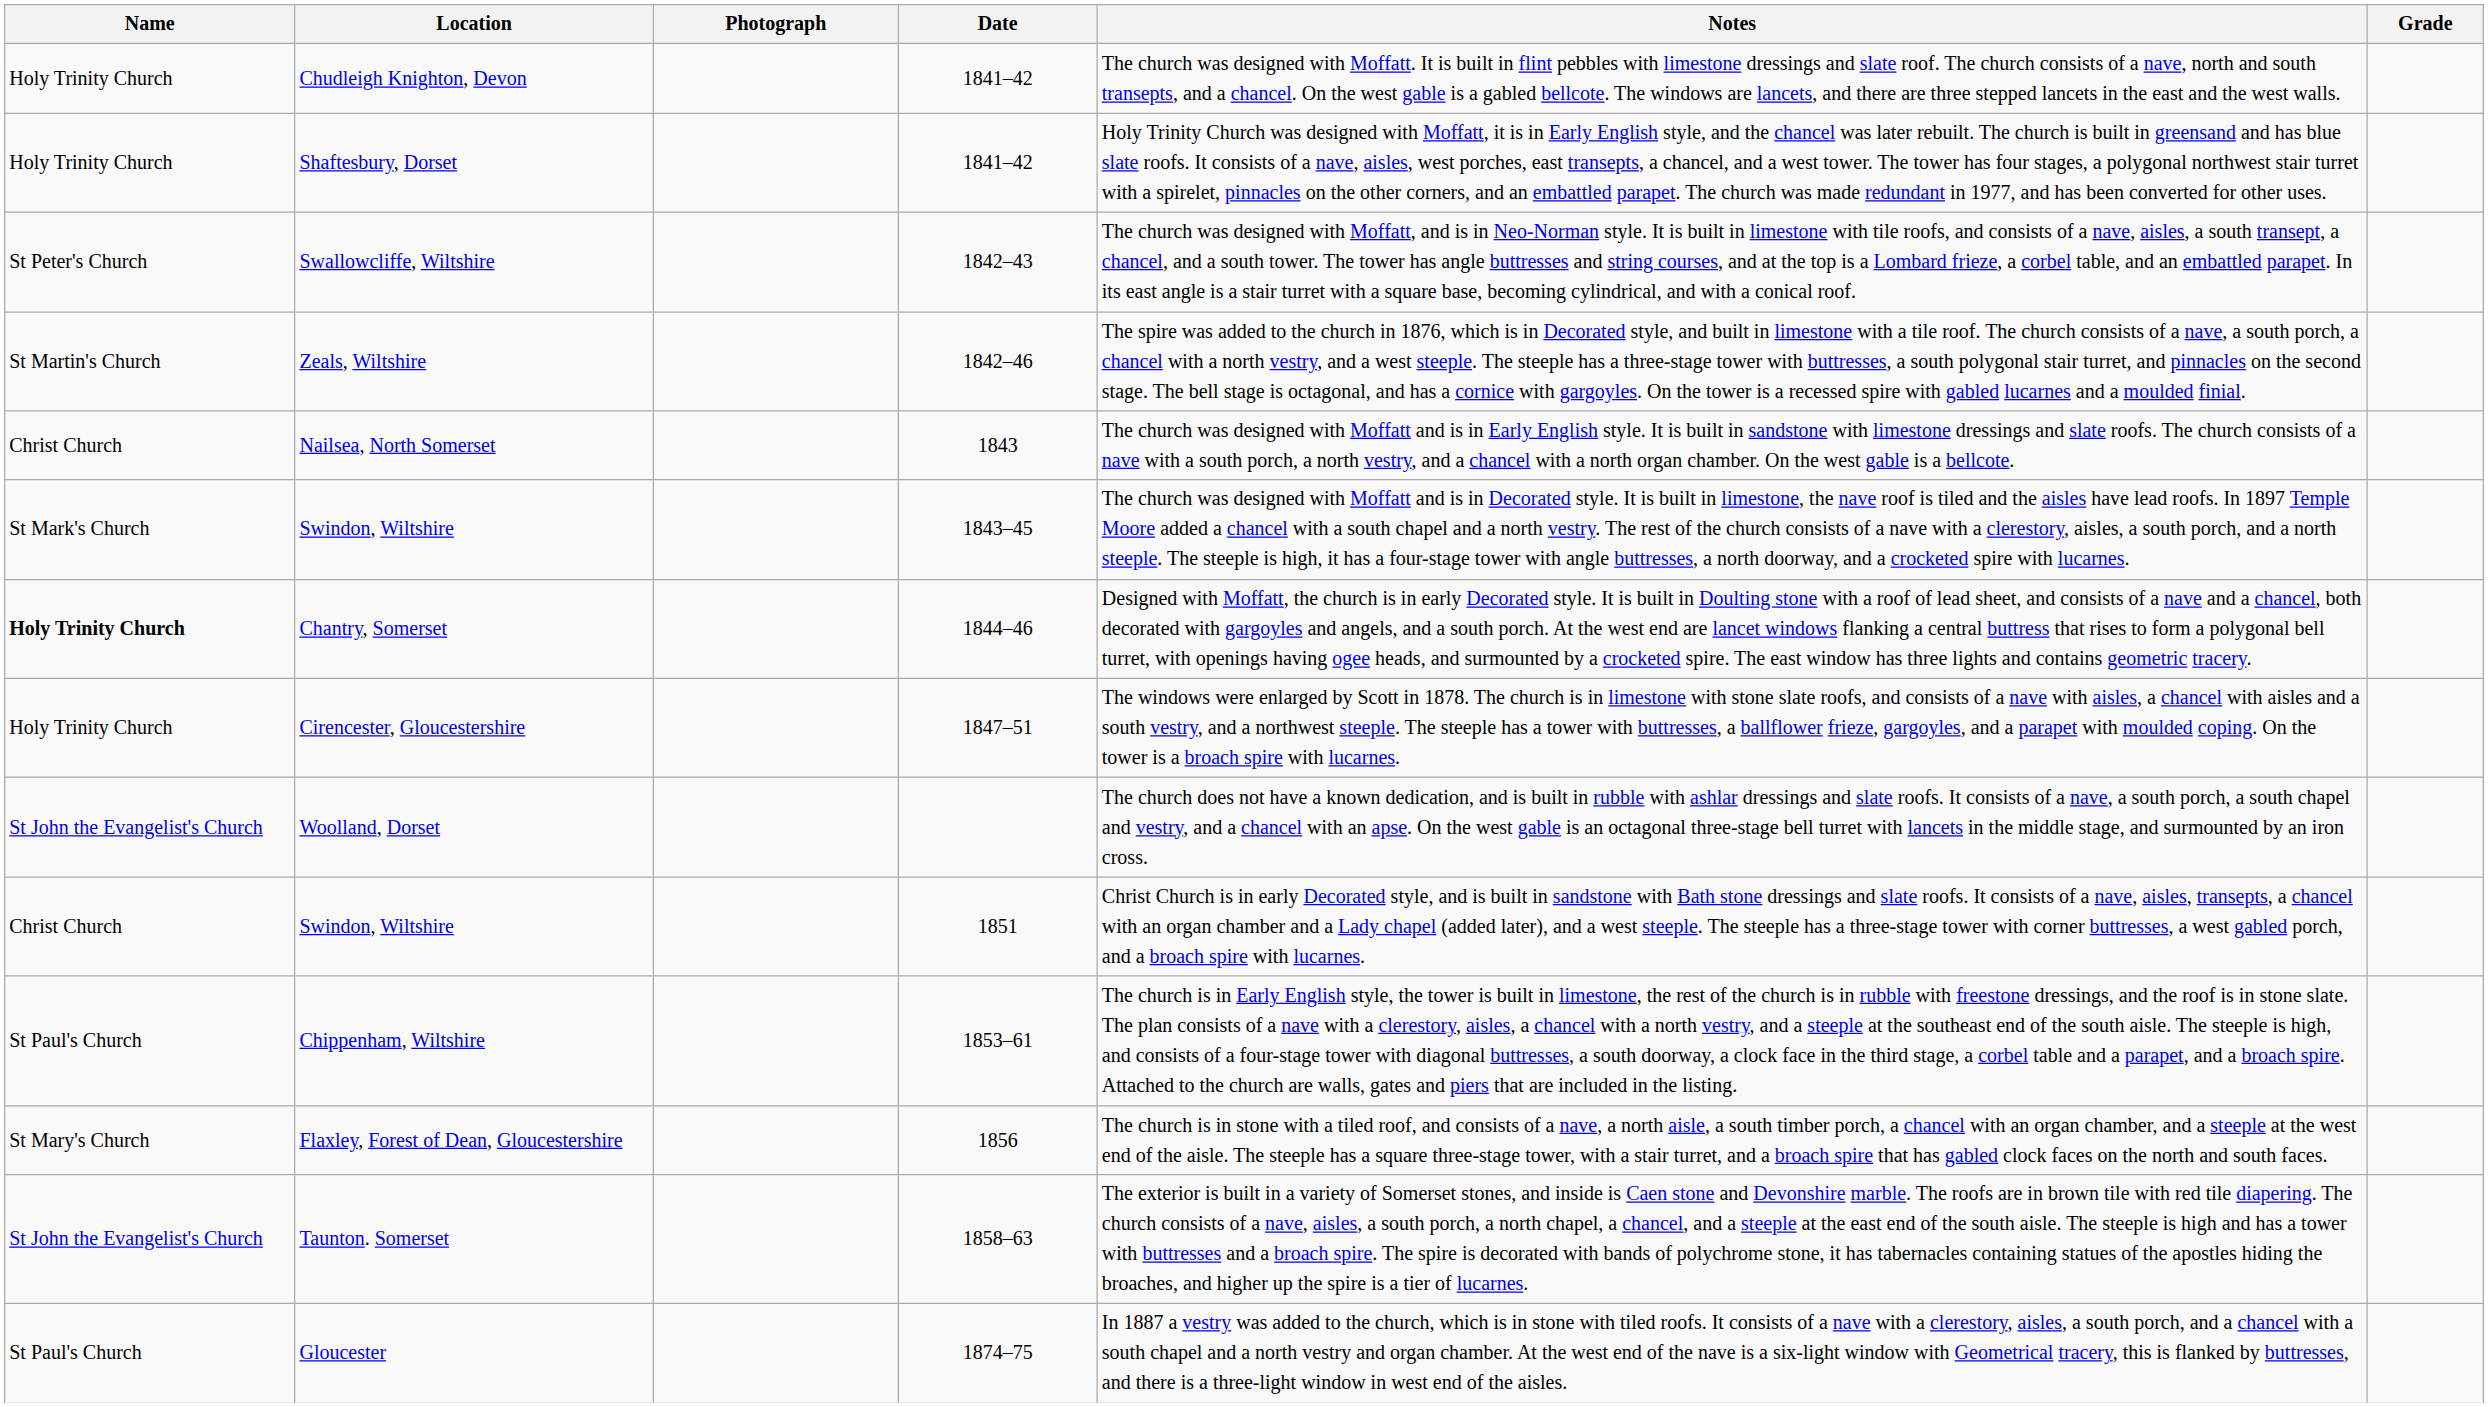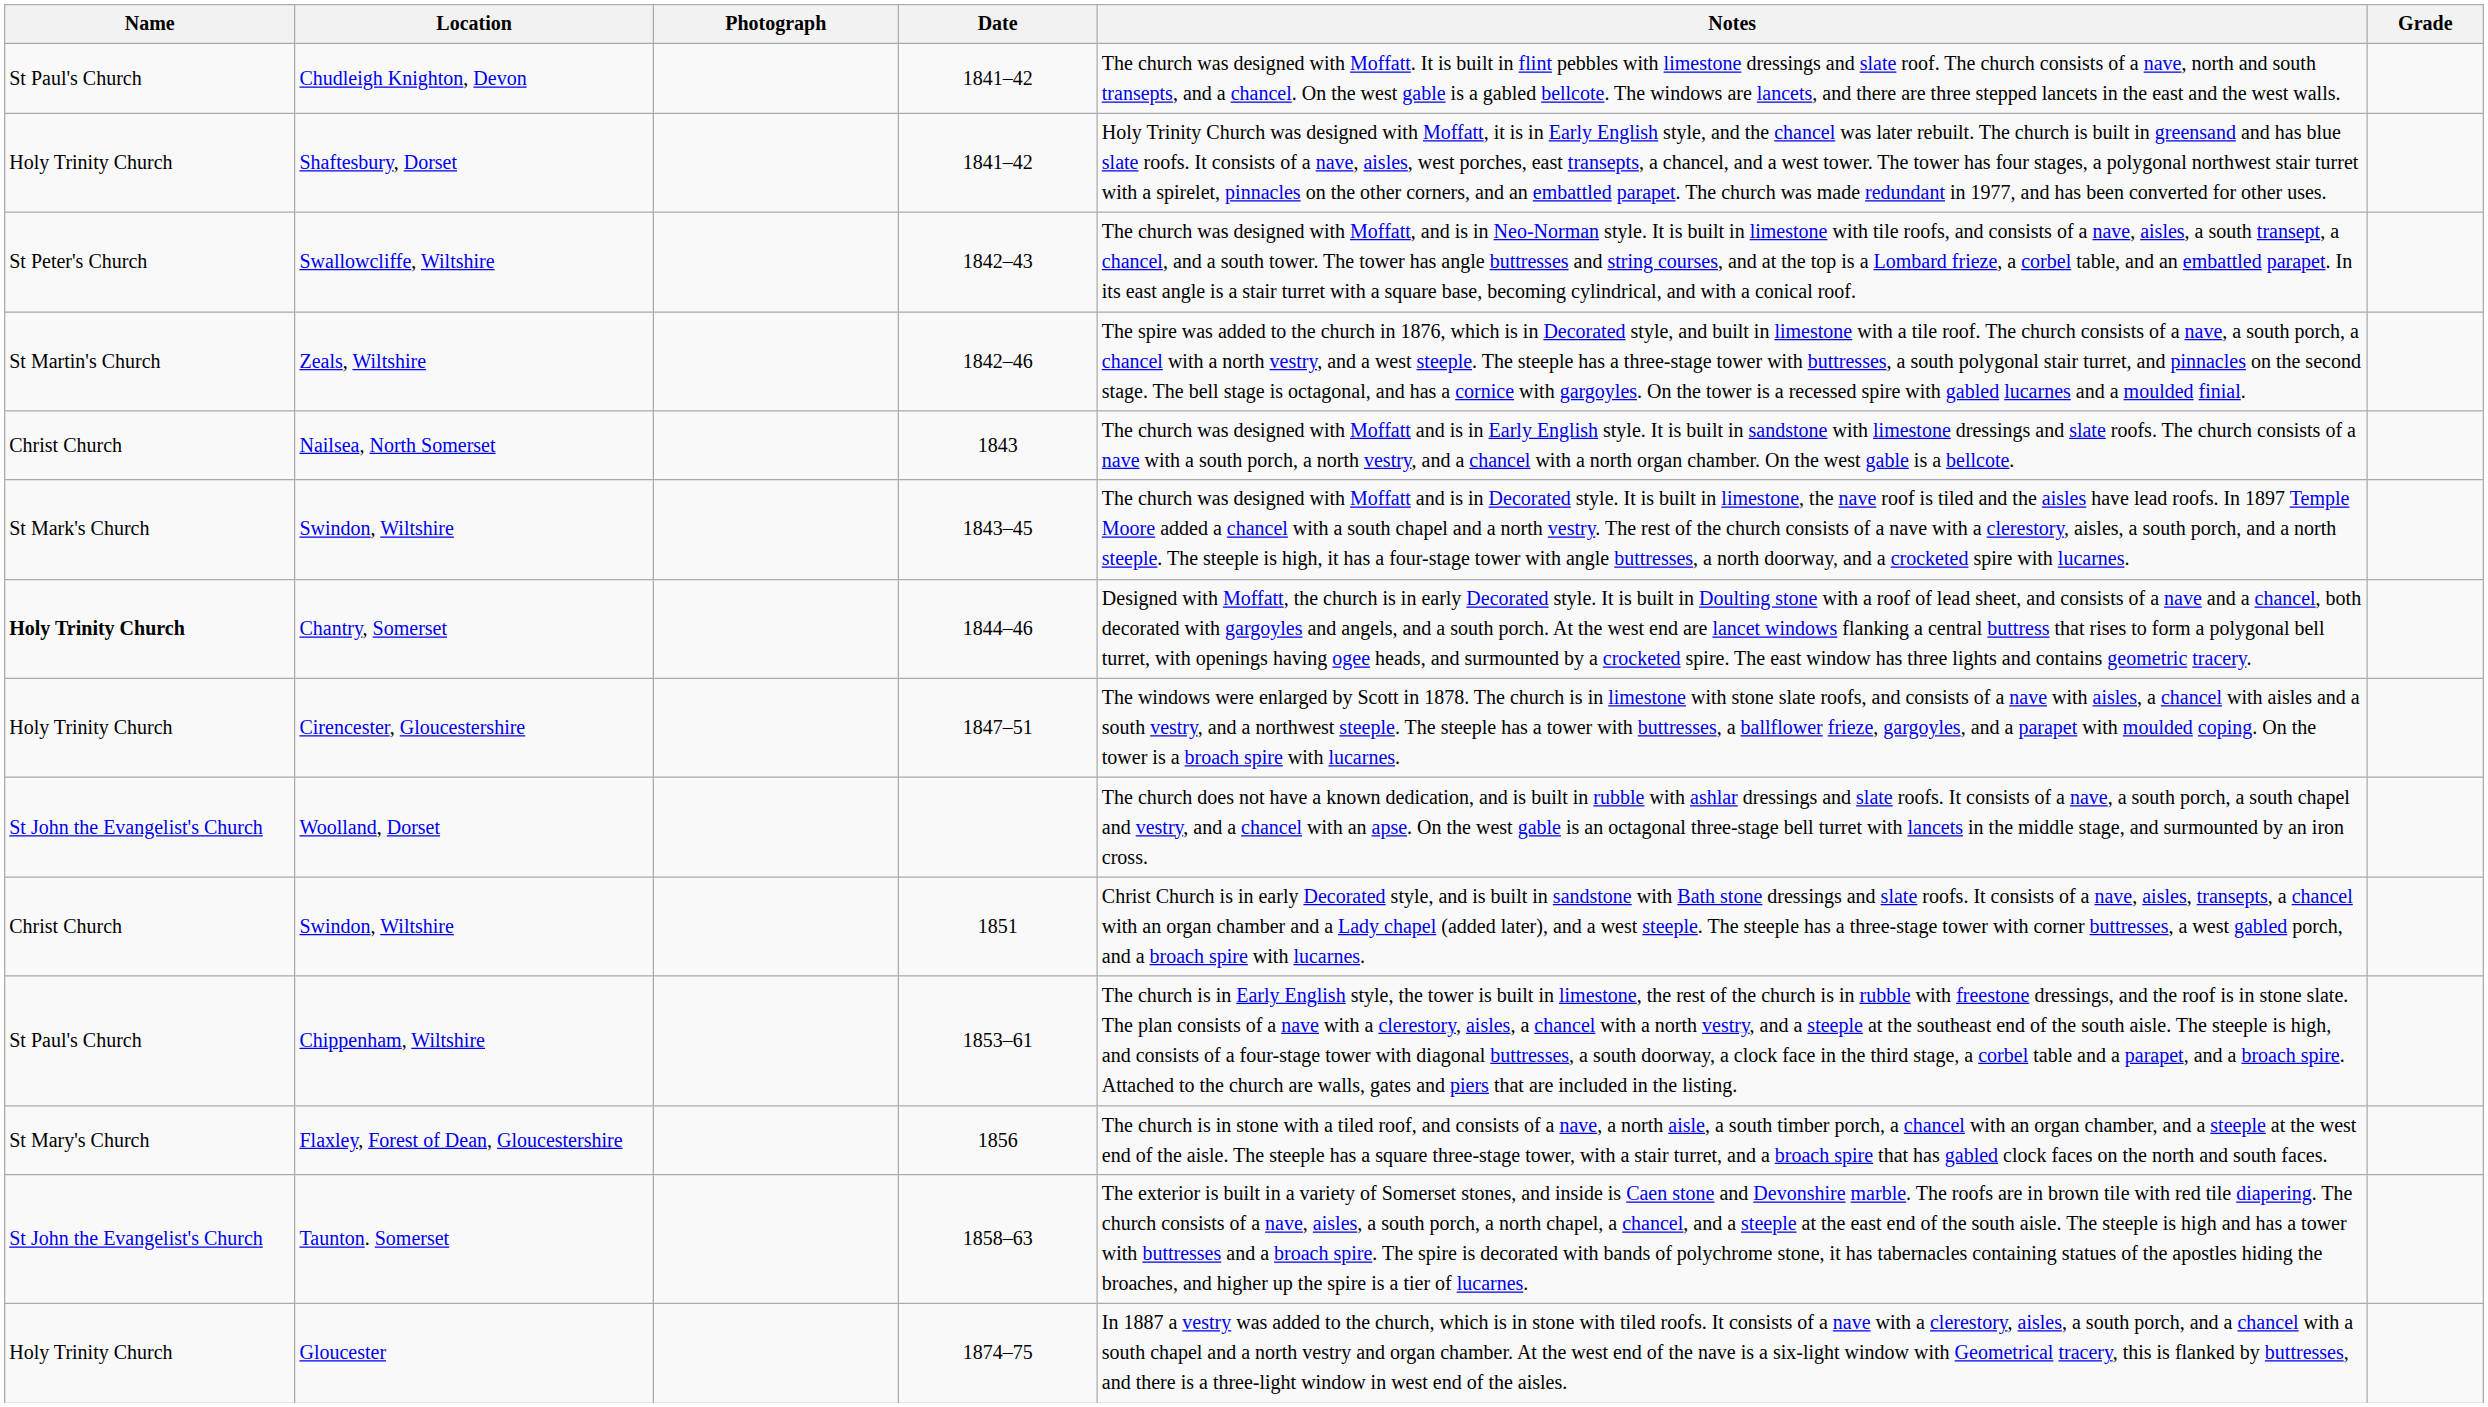 <table class="wikitable sortable plainrowheaders" style="width:100%;border:0px;text-align:left;line-height:150%;">
 <tr>
 <th scope="col"  style="width:120px">Name</th>
 <th scope="col"  style="width:150px">Location</th>
 <th scope="col"  style="width:100px" class="unsortable">Photograph</th>
 <th scope="col"  style="width:80px">Date</th>
 <th scope="col"  style="width:550px" class="unsortable">Notes</th>
 <th scope="col"  style="width:24px">Grade</th>
 </tr>
 <tr>
-<td>Holy Trinity Church</td>
+<td>St Paul's Church</td>
 <td><a href='#'>Chudleigh Knighton</a>, <a href='#'>Devon</a><br><small></small></td>
 <td></td>
 <td align="center">1841–42</td>
 <td>The church was designed with <a href='#'>Moffatt</a>.  It is built in <a href='#'>flint</a> pebbles with <a href='#'>limestone</a> dressings and <a href='#'>slate</a> roof.  The church consists of a <a href='#'>nave</a>, north and south <a href='#'>transepts</a>, and a <a href='#'>chancel</a>.  On the west <a href='#'>gable</a> is a gabled <a href='#'>bellcote</a>.  The windows are <a href='#'>lancets</a>, and there are three stepped lancets in the east and the west walls.</td>
 <td align="center" ></td>
 </tr>
 <tr>
 <td>Holy Trinity Church</td>
 <td><a href='#'>Shaftesbury</a>, <a href='#'>Dorset</a><br><small></small></td>
 <td></td>
 <td align="center">1841–42</td>
 <td>Holy Trinity Church was designed with <a href='#'>Moffatt</a>, it is in <a href='#'>Early English</a> style, and the <a href='#'>chancel</a> was later rebuilt.  The church is built in <a href='#'>greensand</a> and has blue <a href='#'>slate</a> roofs.  It consists of a <a href='#'>nave</a>, <a href='#'>aisles</a>, west porches, east <a href='#'>transepts</a>, a chancel, and a west tower.  The tower has four stages, a polygonal northwest stair turret with a spirelet, <a href='#'>pinnacles</a> on the other corners, and an <a href='#'>embattled</a> <a href='#'>parapet</a>.  The church was made <a href='#'>redundant</a> in 1977, and has been converted for other uses.</td>
 <td align="center" ></td>
 </tr>
 <tr>
 <td>St Peter's Church</td>
 <td><a href='#'>Swallowcliffe</a>, <a href='#'>Wiltshire</a><br><small></small></td>
 <td></td>
 <td align="center">1842–43</td>
 <td>The church was designed with <a href='#'>Moffatt</a>, and is in <a href='#'>Neo-Norman</a> style.  It is built in <a href='#'>limestone</a> with tile roofs, and consists of a <a href='#'>nave</a>, <a href='#'>aisles</a>, a south <a href='#'>transept</a>, a <a href='#'>chancel</a>, and a south tower.  The tower has angle <a href='#'>buttresses</a> and <a href='#'>string courses</a>, and at the top is a <a href='#'>Lombard frieze</a>, a <a href='#'>corbel</a> table, and an <a href='#'>embattled</a> <a href='#'>parapet</a>.  In its east angle is a stair turret with a square base, becoming cylindrical, and with a conical roof.</td>
 <td align="center" ></td>
 </tr>
 <tr>
 <td>St Martin's Church</td>
 <td><a href='#'>Zeals</a>, <a href='#'>Wiltshire</a><br><small></small></td>
 <td></td>
 <td align="center">1842–46</td>
 <td>The spire was added to the church in 1876, which is in <a href='#'>Decorated</a> style, and built in <a href='#'>limestone</a> with a tile roof.  The church consists of a <a href='#'>nave</a>, a south porch, a <a href='#'>chancel</a> with a north <a href='#'>vestry</a>, and a west <a href='#'>steeple</a>.  The steeple has a three-stage tower with <a href='#'>buttresses</a>, a south polygonal stair turret, and <a href='#'>pinnacles</a> on the second stage.  The bell stage is octagonal, and has a <a href='#'>cornice</a> with <a href='#'>gargoyles</a>.  On the tower is a recessed spire with <a href='#'>gabled</a> <a href='#'>lucarnes</a> and a <a href='#'>moulded</a> <a href='#'>finial</a>.</td>
 <td align="center" ></td>
 </tr>
 <tr>
 <td>Christ Church</td>
 <td><a href='#'>Nailsea</a>, <a href='#'>North Somerset</a><br><small></small></td>
 <td></td>
 <td align="center">1843</td>
 <td>The church was designed with <a href='#'>Moffatt</a> and is in <a href='#'>Early English</a> style.  It is built in <a href='#'>sandstone</a> with <a href='#'>limestone</a> dressings and <a href='#'>slate</a> roofs.  The church consists of a <a href='#'>nave</a> with a south porch, a north <a href='#'>vestry</a>, and a <a href='#'>chancel</a> with a north organ chamber.  On the west <a href='#'>gable</a> is a <a href='#'>bellcote</a>.</td>
 <td align="center" ></td>
 </tr>
 <tr>
 <td>St Mark's Church</td>
 <td><a href='#'>Swindon</a>, <a href='#'>Wiltshire</a><br><small></small></td>
 <td></td>
 <td align="center">1843–45</td>
 <td>The church was designed with <a href='#'>Moffatt</a> and is in <a href='#'>Decorated</a> style.  It is built in <a href='#'>limestone</a>, the <a href='#'>nave</a> roof is tiled and the <a href='#'>aisles</a> have lead roofs.  In 1897 <a href='#'>Temple Moore</a> added a <a href='#'>chancel</a> with a south chapel and a north <a href='#'>vestry</a>.  The rest of the church consists of a nave with a <a href='#'>clerestory</a>, aisles, a south porch, and a north <a href='#'>steeple</a>.  The steeple is  high, it has a four-stage tower with angle <a href='#'>buttresses</a>, a north doorway, and a <a href='#'>crocketed</a> spire with <a href='#'>lucarnes</a>.</td>
 <td align="center" ></td>
 </tr>
 <tr>
 <td><strong>Holy Trinity Church</strong></td>
 <td><a href='#'>Chantry</a>, <a href='#'>Somerset</a><br><small></small></td>
 <td></td>
 <td align="center">1844–46</td>
 <td>Designed with <a href='#'>Moffatt</a>, the church is in early <a href='#'>Decorated</a> style.  It is built in <a href='#'>Doulting stone</a> with a roof of lead sheet, and consists of a <a href='#'>nave</a> and a <a href='#'>chancel</a>, both decorated with <a href='#'>gargoyles</a> and angels, and a south porch.  At the west end are <a href='#'>lancet windows</a> flanking a central <a href='#'>buttress</a> that rises to form a polygonal bell turret, with openings having <a href='#'>ogee</a> heads, and surmounted by a <a href='#'>crocketed</a> spire.  The east window has three lights and contains <a href='#'>geometric</a> <a href='#'>tracery</a>.</td>
 <td align="center" ></td>
 </tr>
 <tr>
 <td>Holy Trinity Church</td>
 <td><a href='#'>Cirencester</a>, <a href='#'>Gloucestershire</a><br><small></small></td>
 <td></td>
 <td align="center">1847–51</td>
 <td>The windows were enlarged by Scott in 1878.  The church is in <a href='#'>limestone</a> with stone slate roofs, and consists of a <a href='#'>nave</a> with <a href='#'>aisles</a>, a <a href='#'>chancel</a> with aisles and a south <a href='#'>vestry</a>, and a northwest <a href='#'>steeple</a>.  The steeple has a tower with <a href='#'>buttresses</a>, a <a href='#'>ballflower</a> <a href='#'>frieze</a>, <a href='#'>gargoyles</a>, and a <a href='#'>parapet</a> with <a href='#'>moulded</a> <a href='#'>coping</a>.  On the tower is a <a href='#'>broach spire</a> with <a href='#'>lucarnes</a>.</td>
 <td align="center" ></td>
 </tr>
 <tr>
 <td><a href='#'>St John the Evangelist's Church</a></td>
 <td><a href='#'>Woolland</a>, <a href='#'>Dorset</a><br><small></small></td>
 <td></td>
 <td align="center"></td>
 <td>The church does not have a known dedication, and is built in <a href='#'>rubble</a> with <a href='#'>ashlar</a> dressings and <a href='#'>slate</a> roofs.  It consists of a <a href='#'>nave</a>, a south porch, a south chapel and <a href='#'>vestry</a>, and a <a href='#'>chancel</a> with an <a href='#'>apse</a>.  On the west <a href='#'>gable</a> is an octagonal three-stage bell turret with <a href='#'>lancets</a> in the middle stage, and surmounted by an iron cross.</td>
 <td align="center" ></td>
 </tr>
 <tr>
 <td>Christ Church</td>
 <td><a href='#'>Swindon</a>, <a href='#'>Wiltshire</a><br><small></small></td>
 <td></td>
 <td align="center">1851</td>
 <td>Christ Church is in early <a href='#'>Decorated</a> style, and is built in <a href='#'>sandstone</a> with <a href='#'>Bath stone</a> dressings and <a href='#'>slate</a> roofs.  It consists of a <a href='#'>nave</a>, <a href='#'>aisles</a>, <a href='#'>transepts</a>, a <a href='#'>chancel</a> with an organ chamber and a <a href='#'>Lady chapel</a> (added later), and a west <a href='#'>steeple</a>.  The steeple has a three-stage tower with corner <a href='#'>buttresses</a>, a west <a href='#'>gabled</a> porch, and a <a href='#'>broach spire</a> with <a href='#'>lucarnes</a>.</td>
 <td align="center" ></td>
 </tr>
 <tr>
 <td>St Paul's Church</td>
 <td><a href='#'>Chippenham</a>, <a href='#'>Wiltshire</a><br><small></small></td>
 <td></td>
 <td align="center">1853–61</td>
 <td>The church is in <a href='#'>Early English</a> style, the tower is built in <a href='#'>limestone</a>, the rest of the church is in <a href='#'>rubble</a> with <a href='#'>freestone</a> dressings, and the roof is in stone slate.  The plan consists of a <a href='#'>nave</a> with a <a href='#'>clerestory</a>, <a href='#'>aisles</a>, a <a href='#'>chancel</a> with a north <a href='#'>vestry</a>, and a <a href='#'>steeple</a> at the southeast end of the south aisle.  The steeple is  high, and consists of a four-stage tower with diagonal <a href='#'>buttresses</a>, a south doorway, a clock face in the third stage, a <a href='#'>corbel</a> table and a <a href='#'>parapet</a>, and a <a href='#'>broach spire</a>.  Attached to the church are walls, gates and <a href='#'>piers</a> that are included in the listing.</td>
 <td align="center" ></td>
 </tr>
 <tr>
 <td>St Mary's Church</td>
 <td><a href='#'>Flaxley</a>, <a href='#'>Forest of Dean</a>, <a href='#'>Gloucestershire</a><br><small></small></td>
 <td></td>
 <td align="center">1856</td>
 <td>The church is in stone with a tiled roof, and consists of a <a href='#'>nave</a>, a north <a href='#'>aisle</a>, a south timber porch, a <a href='#'>chancel</a> with an organ chamber, and a <a href='#'>steeple</a> at the west end of the aisle.  The steeple has a square three-stage tower, with a stair turret, and a <a href='#'>broach spire</a> that has <a href='#'>gabled</a> clock faces on the north and south faces.</td>
 <td align="center" ></td>
 </tr>
 <tr>
 <td><a href='#'>St John the Evangelist's Church</a></td>
 <td><a href='#'>Taunton</a>. <a href='#'>Somerset</a><br><small></small></td>
 <td></td>
 <td align="center">1858–63</td>
 <td>The exterior is built in a variety of Somerset stones, and inside is <a href='#'>Caen stone</a> and <a href='#'>Devonshire</a> <a href='#'>marble</a>.  The roofs are in brown tile with red tile <a href='#'>diapering</a>.  The church consists of a <a href='#'>nave</a>, <a href='#'>aisles</a>, a south porch, a north chapel, a <a href='#'>chancel</a>, and a <a href='#'>steeple</a> at the east end of the south aisle.  The steeple is  high and has a tower with <a href='#'>buttresses</a> and a <a href='#'>broach spire</a>.  The spire is decorated with bands of polychrome stone, it has tabernacles containing statues of the apostles hiding the broaches, and higher up the spire is a tier of <a href='#'>lucarnes</a>.</td>
 <td align="center" ></td>
 </tr>
 <tr>
-<td>St Paul's Church</td>
+<td>Holy Trinity Church</td>
 <td><a href='#'>Gloucester</a><br><small></small></td>
 <td></td>
 <td align="center">1874–75</td>
 <td>In 1887 a <a href='#'>vestry</a> was added to the church, which is in stone with tiled roofs.  It consists of a <a href='#'>nave</a> with a <a href='#'>clerestory</a>, <a href='#'>aisles</a>, a south porch, and a <a href='#'>chancel</a> with a south chapel and a north vestry and organ chamber.  At the west end of the nave is a six-light window with <a href='#'>Geometrical</a> <a href='#'>tracery</a>, this is flanked by <a href='#'>buttresses</a>, and there is a three-light window in west end of the aisles.</td>
 <td align="center" ></td>
 </tr>
 <tr>
 </tr>
 </table>
